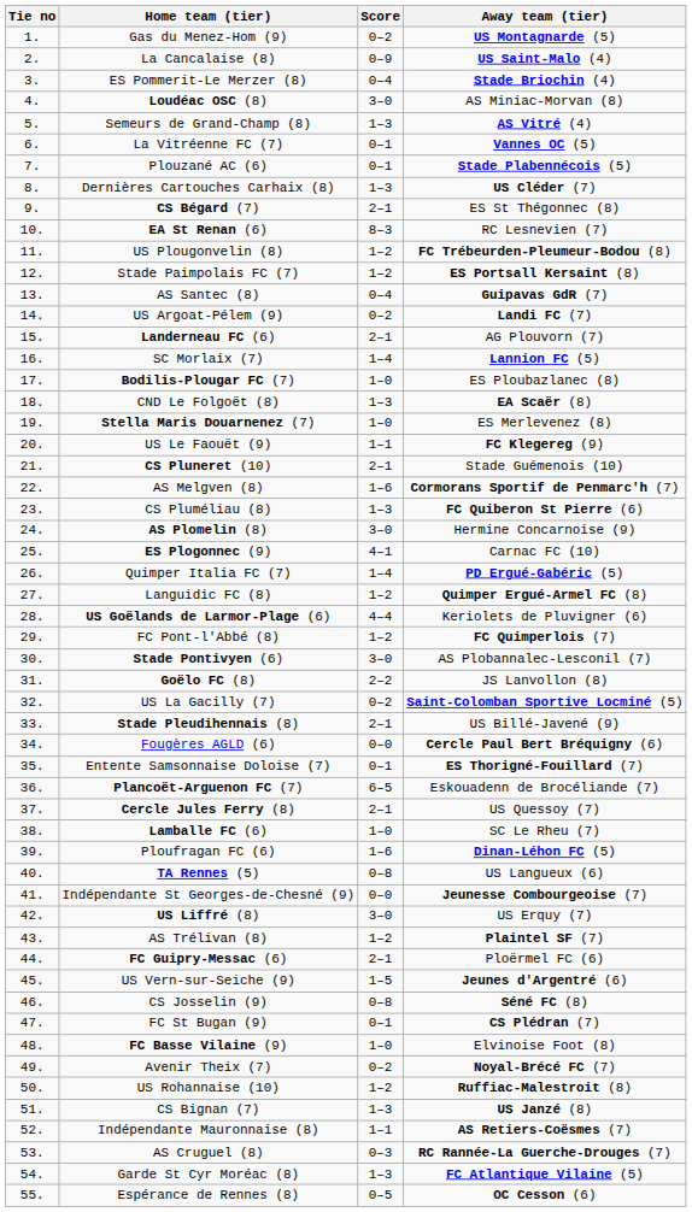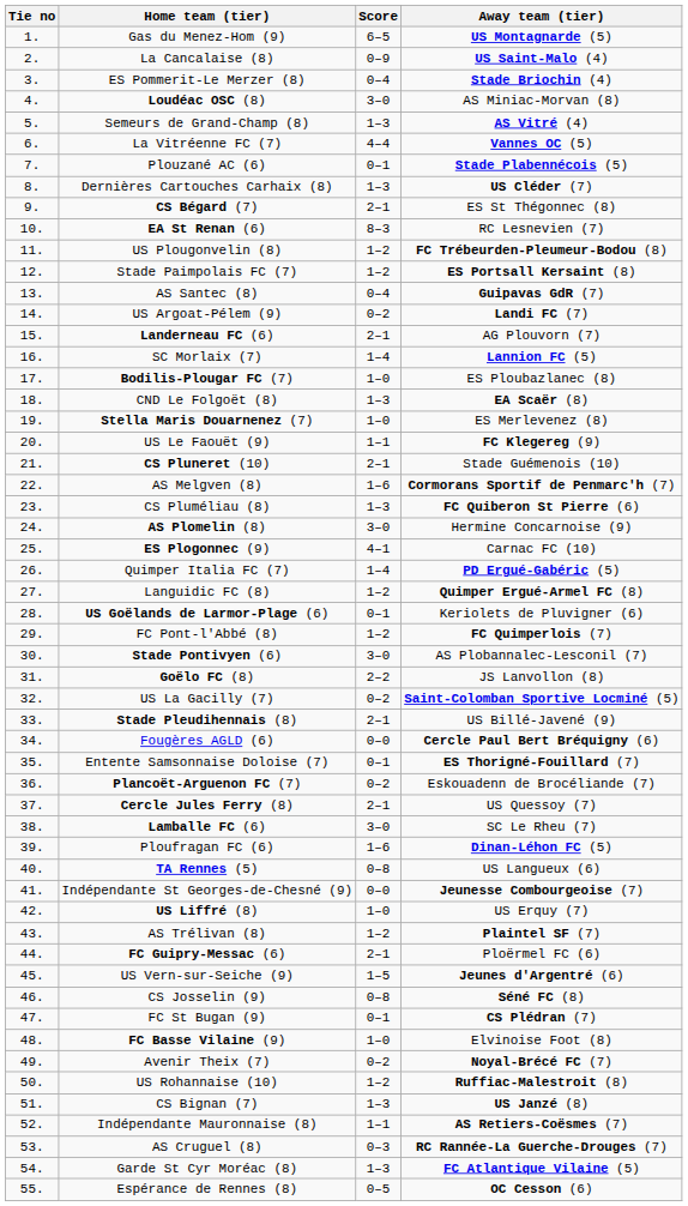 <table class="wikitable" style="text-align: center">
 <tr>
 <th>Tie no</th>
 <th>Home team (tier)</th>
 <th>Score</th>
 <th>Away team (tier)</th>
 </tr>
 <tr>
 <td>1.</td>
 <td>Gas du Menez-Hom (9)</td>
-<td>0–2</td>
+<td>6–5</td>
 <td><strong><a href='#'>US Montagnarde</a></strong> (5)</td>
 </tr>
 <tr>
 <td>2.</td>
 <td>La Cancalaise (8)</td>
 <td>0–9</td>
 <td><strong><a href='#'>US Saint-Malo</a></strong> (4)</td>
 </tr>
 <tr>
 <td>3.</td>
 <td>ES Pommerit-Le Merzer (8)</td>
 <td>0–4</td>
 <td><strong><a href='#'>Stade Briochin</a></strong> (4)</td>
 </tr>
 <tr>
 <td>4.</td>
 <td><strong>Loudéac OSC</strong> (8)</td>
 <td>3–0</td>
 <td>AS Miniac-Morvan (8)</td>
 </tr>
 <tr>
 <td>5.</td>
 <td>Semeurs de Grand-Champ (8)</td>
 <td>1–3</td>
 <td><strong><a href='#'>AS Vitré</a></strong> (4)</td>
 </tr>
 <tr>
 <td>6.</td>
 <td>La Vitréenne FC (7)</td>
-<td>0–1</td>
+<td>4–4 </td>
 <td><strong><a href='#'>Vannes OC</a></strong> (5)</td>
 </tr>
 <tr>
 <td>7.</td>
 <td>Plouzané AC (6)</td>
 <td>0–1</td>
 <td><strong><a href='#'>Stade Plabennécois</a></strong> (5)</td>
 </tr>
 <tr>
 <td>8.</td>
 <td>Dernières Cartouches Carhaix (8)</td>
 <td>1–3</td>
 <td><strong>US Cléder</strong> (7)</td>
 </tr>
 <tr>
 <td>9.</td>
 <td><strong>CS Bégard</strong> (7)</td>
 <td>2–1</td>
 <td>ES St Thégonnec (8)</td>
 </tr>
 <tr>
 <td>10.</td>
 <td><strong>EA St Renan</strong> (6)</td>
 <td>8–3</td>
 <td>RC Lesnevien (7)</td>
 </tr>
 <tr>
 <td>11.</td>
 <td>US Plougonvelin (8)</td>
 <td>1–2</td>
 <td><strong>FC Trébeurden-Pleumeur-Bodou</strong> (8)</td>
 </tr>
 <tr>
 <td>12.</td>
 <td>Stade Paimpolais FC (7)</td>
 <td>1–2</td>
 <td><strong>ES Portsall Kersaint</strong> (8)</td>
 </tr>
 <tr>
 <td>13.</td>
 <td>AS Santec (8)</td>
 <td>0–4</td>
 <td><strong>Guipavas GdR</strong> (7)</td>
 </tr>
 <tr>
 <td>14.</td>
 <td>US Argoat-Pélem (9)</td>
 <td>0–2 </td>
 <td><strong>Landi FC</strong> (7)</td>
 </tr>
 <tr>
 <td>15.</td>
 <td><strong>Landerneau FC</strong> (6)</td>
 <td>2–1</td>
 <td>AG Plouvorn (7)</td>
 </tr>
 <tr>
 <td>16.</td>
 <td>SC Morlaix (7)</td>
 <td>1–4</td>
 <td><strong><a href='#'>Lannion FC</a></strong> (5)</td>
 </tr>
 <tr>
 <td>17.</td>
 <td><strong>Bodilis-Plougar FC</strong> (7)</td>
 <td>1–0</td>
 <td>ES Ploubazlanec (8)</td>
 </tr>
 <tr>
 <td>18.</td>
 <td>CND Le Folgoët (8)</td>
 <td>1–3</td>
 <td><strong>EA Scaër</strong> (8)</td>
 </tr>
 <tr>
 <td>19.</td>
 <td><strong>Stella Maris Douarnenez</strong> (7)</td>
 <td>1–0</td>
 <td>ES Merlevenez (8)</td>
 </tr>
 <tr>
 <td>20.</td>
 <td>US Le Faouët (9)</td>
 <td>1–1 </td>
 <td><strong>FC Klegereg</strong> (9)</td>
 </tr>
 <tr>
 <td>21.</td>
 <td><strong>CS Pluneret</strong> (10)</td>
 <td>2–1 </td>
 <td>Stade Guémenois (10)</td>
 </tr>
 <tr>
 <td>22.</td>
 <td>AS Melgven (8)</td>
 <td>1–6</td>
 <td><strong>Cormorans Sportif de Penmarc'h</strong> (7)</td>
 </tr>
 <tr>
 <td>23.</td>
 <td>CS Pluméliau (8)</td>
 <td>1–3 </td>
 <td><strong>FC Quiberon St Pierre</strong> (6)</td>
 </tr>
 <tr>
 <td>24.</td>
 <td><strong>AS Plomelin</strong> (8)</td>
 <td>3–0</td>
 <td>Hermine Concarnoise (9)</td>
 </tr>
 <tr>
 <td>25.</td>
 <td><strong>ES Plogonnec</strong> (9)</td>
 <td>4–1</td>
 <td>Carnac FC (10)</td>
 </tr>
 <tr>
 <td>26.</td>
 <td>Quimper Italia FC (7)</td>
 <td>1–4</td>
 <td><strong><a href='#'>PD Ergué-Gabéric</a></strong> (5)</td>
 </tr>
 <tr>
 <td>27.</td>
 <td>Languidic FC (8)</td>
 <td>1–2</td>
 <td><strong>Quimper Ergué-Armel FC</strong> (8)</td>
 </tr>
 <tr>
 <td>28.</td>
 <td><strong>US Goëlands de Larmor-Plage</strong> (6)</td>
-<td>4–4 </td>
+<td>0–1</td>
 <td>Keriolets de Pluvigner (6)</td>
 </tr>
 <tr>
 <td>29.</td>
 <td>FC Pont-l'Abbé (8)</td>
 <td>1–2</td>
 <td><strong>FC Quimperlois</strong> (7)</td>
 </tr>
 <tr>
 <td>30.</td>
 <td><strong>Stade Pontivyen</strong> (6)</td>
 <td>3–0</td>
 <td>AS Plobannalec-Lesconil (7)</td>
 </tr>
 <tr>
 <td>31.</td>
 <td><strong>Goëlo FC</strong> (8)</td>
 <td>2–2 </td>
 <td>JS Lanvollon (8)</td>
 </tr>
 <tr>
 <td>32.</td>
 <td>US La Gacilly (7)</td>
 <td>0–2</td>
 <td><strong><a href='#'>Saint-Colomban Sportive Locminé</a></strong> (5)</td>
 </tr>
 <tr>
 <td>33.</td>
 <td><strong>Stade Pleudihennais</strong> (8)</td>
 <td>2–1</td>
 <td>US Billé-Javené (9)</td>
 </tr>
 <tr>
 <td>34.</td>
 <td><a href='#'>Fougères AGLD</a> (6)</td>
 <td>0–0 </td>
 <td><strong>Cercle Paul Bert Bréquigny</strong> (6)</td>
 </tr>
 <tr>
 <td>35.</td>
 <td>Entente Samsonnaise Doloise (7)</td>
 <td>0–1</td>
 <td><strong>ES Thorigné-Fouillard</strong> (7)</td>
 </tr>
 <tr>
 <td>36.</td>
 <td><strong>Plancoët-Arguenon FC</strong> (7)</td>
-<td>6–5</td>
+<td>0–2</td>
 <td>Eskouadenn de Brocéliande (7)</td>
 </tr>
 <tr>
 <td>37.</td>
 <td><strong>Cercle Jules Ferry</strong> (8)</td>
 <td>2–1</td>
 <td>US Quessoy (7)</td>
 </tr>
 <tr>
 <td>38.</td>
 <td><strong>Lamballe FC</strong> (6)</td>
-<td>1–0</td>
+<td>3–0</td>
 <td>SC Le Rheu (7)</td>
 </tr>
 <tr>
 <td>39.</td>
 <td>Ploufragan FC (6)</td>
 <td>1–6</td>
 <td><strong><a href='#'>Dinan-Léhon FC</a></strong> (5)</td>
 </tr>
 <tr>
 <td>40.</td>
 <td><strong><a href='#'>TA Rennes</a></strong> (5)</td>
 <td>0–8</td>
 <td>US Langueux (6)</td>
 </tr>
 <tr>
 <td>41.</td>
 <td>Indépendante St Georges-de-Chesné (9)</td>
 <td>0–0 </td>
 <td><strong>Jeunesse Combourgeoise</strong> (7)</td>
 </tr>
 <tr>
 <td>42.</td>
 <td><strong>US Liffré</strong> (8)</td>
-<td>3–0</td>
+<td>1–0</td>
 <td>US Erquy (7)</td>
 </tr>
 <tr>
 <td>43.</td>
 <td>AS Trélivan (8)</td>
 <td>1–2</td>
 <td><strong>Plaintel SF</strong> (7)</td>
 </tr>
 <tr>
 <td>44.</td>
 <td><strong>FC Guipry-Messac</strong> (6)</td>
 <td>2–1</td>
 <td>Ploërmel FC (6)</td>
 </tr>
 <tr>
 <td>45.</td>
 <td>US Vern-sur-Seiche (9)</td>
 <td>1–5</td>
 <td><strong>Jeunes d'Argentré</strong> (6)</td>
 </tr>
 <tr>
 <td>46.</td>
 <td>CS Josselin (9)</td>
 <td>0–8</td>
 <td><strong>Séné FC</strong> (8)</td>
 </tr>
 <tr>
 <td>47.</td>
 <td>FC St Bugan (9)</td>
 <td>0–1</td>
 <td><strong>CS Plédran</strong> (7)</td>
 </tr>
 <tr>
 <td>48.</td>
 <td><strong>FC Basse Vilaine</strong> (9)</td>
 <td>1–0</td>
 <td>Elvinoise Foot (8)</td>
 </tr>
 <tr>
 <td>49.</td>
 <td>Avenir Theix (7)</td>
 <td>0–2</td>
 <td><strong>Noyal-Brécé FC</strong> (7)</td>
 </tr>
 <tr>
 <td>50.</td>
 <td>US Rohannaise (10)</td>
 <td>1–2</td>
 <td><strong>Ruffiac-Malestroit</strong> (8)</td>
 </tr>
 <tr>
 <td>51.</td>
 <td>CS Bignan (7)</td>
 <td>1–3</td>
 <td><strong>US Janzé</strong> (8)</td>
 </tr>
 <tr>
 <td>52.</td>
 <td>Indépendante Mauronnaise (8)</td>
 <td>1–1 </td>
 <td><strong>AS Retiers-Coësmes</strong> (7)</td>
 </tr>
 <tr>
 <td>53.</td>
 <td>AS Cruguel (8)</td>
 <td>0–3</td>
 <td><strong>RC Rannée-La Guerche-Drouges</strong> (7)</td>
 </tr>
 <tr>
 <td>54.</td>
 <td>Garde St Cyr Moréac (8)</td>
 <td>1–3</td>
 <td><strong><a href='#'>FC Atlantique Vilaine</a></strong> (5)</td>
 </tr>
 <tr>
 <td>55.</td>
 <td>Espérance de Rennes (8)</td>
 <td>0–5</td>
 <td><strong>OC Cesson</strong> (6)</td>
 </tr>
 </table>
